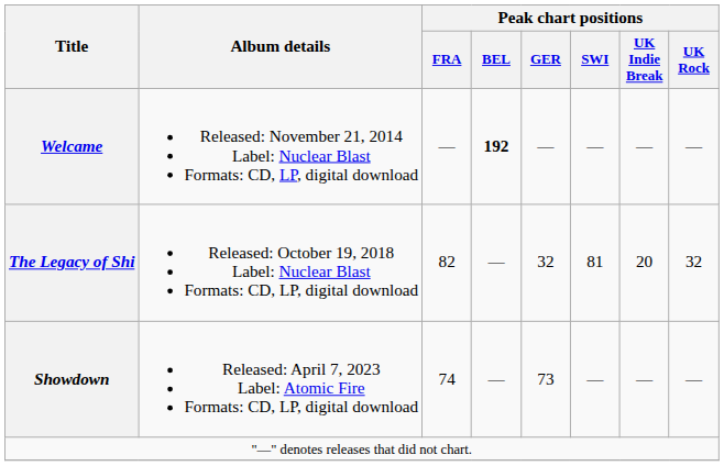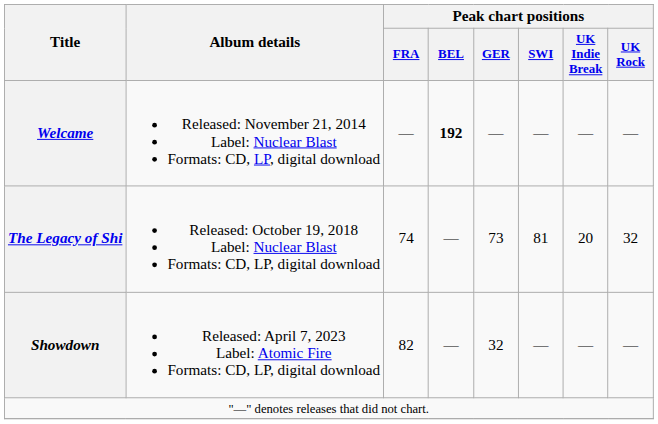 <table class="wikitable plainrowheaders" style="text-align:center;">
 <tr>
 <th scope="col" rowspan="2">Title</th>
 <th scope="col" rowspan="2">Album details</th>
 <th scope="col" colspan="6">Peak chart positions</th>
 </tr>
 <tr>
 <th style="width:3em;font-size:85%"><a href='#'>FRA</a><br></th>
 <th style="width:3em;font-size:85%"><a href='#'>BEL</a><br></th>
 <th style="width:3em;font-size:85%"><a href='#'>GER</a><br></th>
 <th style="width:3em;font-size:85%"><a href='#'>SWI</a><br></th>
 <th style="width:3em;font-size:85%"><a href='#'>UK<br>Indie<br>Break</a><br></th>
 <th style="width:3em;font-size:85%"><a href='#'>UK<br>Rock</a><br></th>
 </tr>
 <tr>
 <th scope="row"><em><a href='#'>Welcame</a></em></th>
 <td><br><ul><li>Released: November 21, 2014</li><li>Label: <a href='#'>Nuclear Blast</a></li><li>Formats: CD, <a href='#'>LP</a>, digital download</li></ul></td>
 <td>—</td>
 <td><strong>192</strong></td>
 <td>—</td>
 <td>—</td>
 <td>—</td>
 <td>—</td>
 </tr>
 <tr>
 <th scope="row"><em><a href='#'>The Legacy of Shi</a></em></th>
 <td><br><ul><li>Released: October 19, 2018</li><li>Label: <a href='#'>Nuclear Blast</a></li><li>Formats: CD, LP, digital download</li></ul></td>
-<td>82</td>
+<td>74<br></td>
 <td>—</td>
-<td>32</td>
+<td>73</td>
 <td>81</td>
 <td>20</td>
 <td>32</td>
 </tr>
 <tr>
 <th scope="row"><em>Showdown</em></th>
 <td><br><ul><li>Released: April 7, 2023</li><li>Label: <a href='#'>Atomic Fire</a></li><li>Formats: CD, LP, digital download</li></ul></td>
-<td>74<br></td>
+<td>82</td>
 <td>—</td>
-<td>73</td>
+<td>32</td>
 <td>—</td>
 <td>—</td>
 <td>—</td>
 </tr>
 <tr>
 <td colspan="10" style="text-align:center; font-size:10pt;">"—" denotes releases that did not chart.</td>
 </tr>
 <tr>
 </tr>
 </table>
